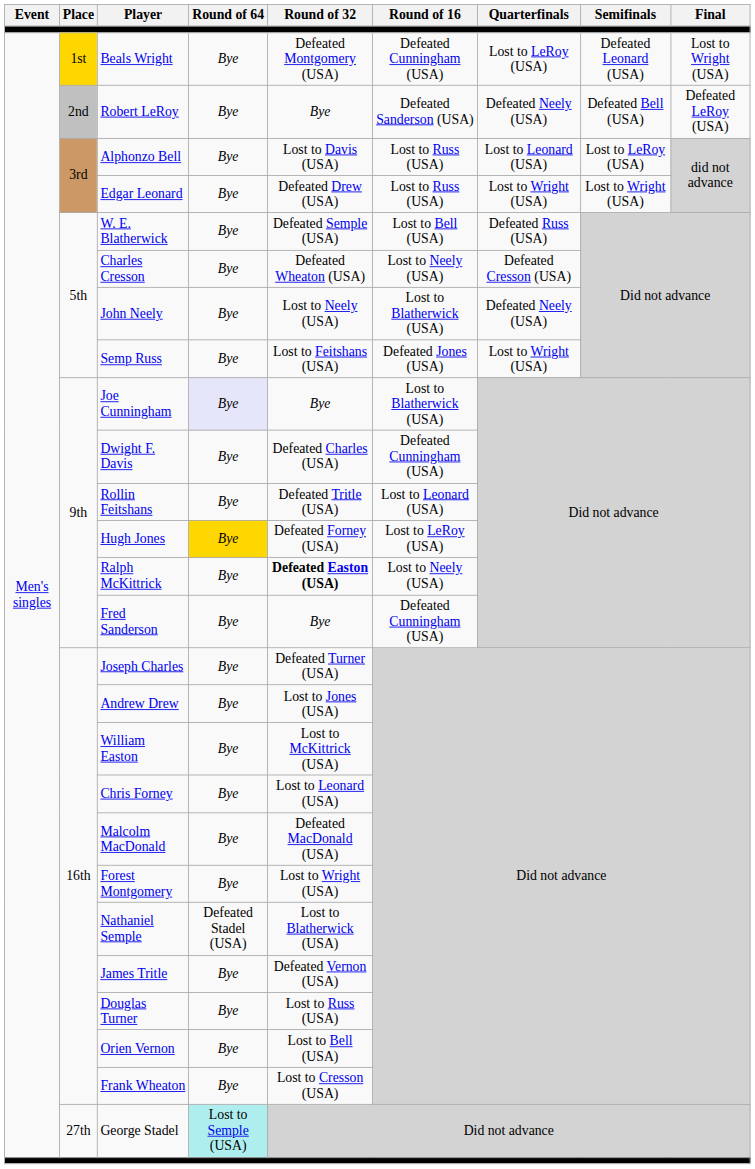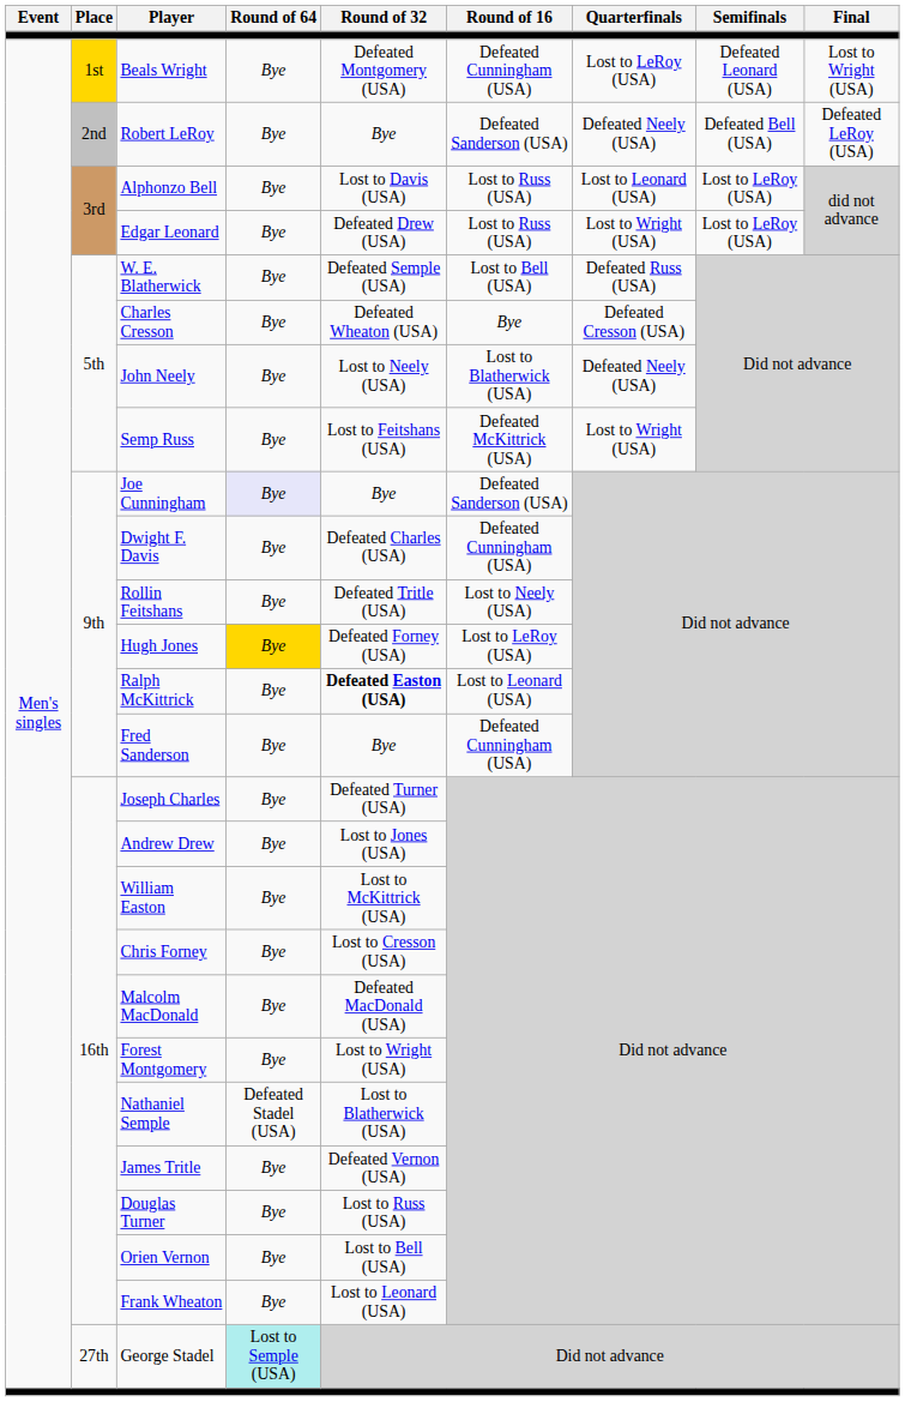 <table class=wikitable style="text-align:center">
 <tr>
 <th>Event</th>
 <th>Place</th>
 <th>Player</th>
 <th>Round of 64</th>
 <th>Round of 32</th>
 <th>Round of 16</th>
 <th>Quarterfinals</th>
 <th>Semifinals</th>
 <th>Final</th>
 </tr>
 <tr bgcolor=black>
 <td colspan=9></td>
 </tr>
 <tr>
 <td rowspan=26><a href='#'>Men's singles</a></td>
 <td bgcolor=gold>1st</td>
 <td align=left><a href='#'>Beals Wright</a></td>
 <td><em>Bye</em></td>
 <td>Defeated <a href='#'>Montgomery</a> (USA)</td>
 <td>Defeated <a href='#'>Cunningham</a> (USA)</td>
 <td>Lost to <a href='#'>LeRoy</a> (USA)</td>
 <td>Defeated <a href='#'>Leonard</a> (USA)</td>
 <td>Lost to <a href='#'>Wright</a> (USA)</td>
 </tr>
 <tr>
 <td bgcolor=silver>2nd</td>
 <td align=left><a href='#'>Robert LeRoy</a></td>
 <td><em>Bye</em></td>
 <td><em>Bye</em></td>
 <td>Defeated <a href='#'>Sanderson</a> (USA)</td>
 <td>Defeated <a href='#'>Neely</a> (USA)</td>
 <td>Defeated <a href='#'>Bell</a> (USA)</td>
 <td>Defeated <a href='#'>LeRoy</a> (USA)</td>
 </tr>
 <tr>
 <td rowspan=2 bgcolor=cc9966>3rd</td>
 <td align=left><a href='#'>Alphonzo Bell</a></td>
 <td><em>Bye</em></td>
 <td>Lost to <a href='#'>Davis</a> (USA)</td>
 <td>Lost to <a href='#'>Russ</a> (USA)</td>
 <td>Lost to <a href='#'>Leonard</a> (USA)</td>
 <td>Lost to <a href='#'>LeRoy</a> (USA)</td>
 <td bgcolor=lightgray rowspan=2>did not advance</td>
 </tr>
 <tr>
 <td align=left><a href='#'>Edgar Leonard</a></td>
 <td><em>Bye</em></td>
 <td>Defeated <a href='#'>Drew</a> (USA)</td>
 <td>Lost to <a href='#'>Russ</a> (USA)</td>
 <td>Lost to <a href='#'>Wright</a> (USA)</td>
-<td>Lost to <a href='#'>Wright</a> (USA)</td>
+<td>Lost to <a href='#'>LeRoy</a> (USA)</td>
 </tr>
 <tr>
 <td rowspan=4>5th</td>
 <td align=left><a href='#'>W. E. Blatherwick</a></td>
 <td><em>Bye</em></td>
 <td>Defeated <a href='#'>Semple</a> (USA)</td>
 <td>Lost to <a href='#'>Bell</a> (USA)</td>
 <td>Defeated <a href='#'>Russ</a> (USA)</td>
 <td rowspan=4 colspan=2 bgcolor=lightgray>Did not advance</td>
 </tr>
 <tr>
 <td align=left><a href='#'>Charles Cresson</a></td>
 <td><em>Bye</em></td>
 <td>Defeated <a href='#'>Wheaton</a> (USA)</td>
-<td>Lost to <a href='#'>Neely</a> (USA)</td>
+<td><em>Bye</em></td>
 <td>Defeated <a href='#'>Cresson</a> (USA)</td>
 </tr>
 <tr>
 <td align=left><a href='#'>John Neely</a></td>
 <td><em>Bye</em></td>
 <td>Lost to <a href='#'>Neely</a> (USA)</td>
 <td>Lost to <a href='#'>Blatherwick</a> (USA)</td>
 <td>Defeated <a href='#'>Neely</a> (USA)</td>
 </tr>
 <tr>
 <td align=left><a href='#'>Semp Russ</a></td>
 <td><em>Bye</em></td>
 <td>Lost to <a href='#'>Feitshans</a> (USA)</td>
-<td>Defeated <a href='#'>Jones</a> (USA)</td>
+<td>Defeated <a href='#'>McKittrick</a> (USA)</td>
 <td>Lost to <a href='#'>Wright</a> (USA)</td>
 </tr>
 <tr>
 <td rowspan=6>9th</td>
 <td align=left><a href='#'>Joe Cunningham</a></td>
 <td style="background: lavender;"><em>Bye</em></td>
 <td><em>Bye</em></td>
-<td>Lost to <a href='#'>Blatherwick</a> (USA)</td>
+<td>Defeated <a href='#'>Sanderson</a> (USA)</td>
 <td rowspan=6 colspan=3 bgcolor=lightgray>Did not advance</td>
 </tr>
 <tr>
 <td align=left><a href='#'>Dwight F. Davis</a></td>
 <td><em>Bye</em></td>
 <td>Defeated <a href='#'>Charles</a> (USA)</td>
 <td>Defeated <a href='#'>Cunningham</a> (USA)</td>
 </tr>
 <tr>
 <td align=left><a href='#'>Rollin Feitshans</a></td>
 <td><em>Bye</em></td>
 <td>Defeated <a href='#'>Tritle</a> (USA)</td>
-<td>Lost to <a href='#'>Leonard</a> (USA)</td>
+<td>Lost to <a href='#'>Neely</a> (USA)</td>
 </tr>
 <tr>
 <td align=left><a href='#'>Hugh Jones</a></td>
 <td style="background: gold;"><em>Bye</em></td>
 <td>Defeated <a href='#'>Forney</a> (USA)</td>
 <td>Lost to <a href='#'>LeRoy</a> (USA)</td>
 </tr>
 <tr>
 <td align=left><a href='#'>Ralph McKittrick</a></td>
 <td><em>Bye</em></td>
 <td><strong>Defeated <a href='#'>Easton</a> (USA)</strong></td>
-<td>Lost to <a href='#'>Neely</a> (USA)</td>
+<td>Lost to <a href='#'>Leonard</a> (USA)</td>
 </tr>
 <tr>
 <td align=left><a href='#'>Fred Sanderson</a></td>
 <td><em>Bye</em></td>
 <td><em>Bye</em></td>
 <td>Defeated <a href='#'>Cunningham</a> (USA)</td>
 </tr>
 <tr>
 <td rowspan=11>16th</td>
 <td align=left><a href='#'>Joseph Charles</a></td>
 <td><em>Bye</em></td>
 <td>Defeated <a href='#'>Turner</a> (USA)</td>
 <td rowspan=11 colspan=4 bgcolor=lightgray>Did not advance</td>
 </tr>
 <tr>
 <td align=left><a href='#'>Andrew Drew</a></td>
 <td><em>Bye</em></td>
 <td>Lost to <a href='#'>Jones</a> (USA)</td>
 </tr>
 <tr>
 <td align=left><a href='#'>William Easton</a></td>
 <td><em>Bye</em></td>
 <td>Lost to <a href='#'>McKittrick</a> (USA)</td>
 </tr>
 <tr>
 <td align=left><a href='#'>Chris Forney</a></td>
 <td><em>Bye</em></td>
-<td>Lost to <a href='#'>Leonard</a> (USA)</td>
+<td>Lost to <a href='#'>Cresson</a> (USA)</td>
 </tr>
 <tr>
 <td align=left><a href='#'>Malcolm MacDonald</a></td>
 <td><em>Bye</em></td>
 <td>Defeated <a href='#'>MacDonald</a> (USA)</td>
 </tr>
 <tr>
 <td align=left><a href='#'>Forest Montgomery</a></td>
 <td><em>Bye</em></td>
 <td>Lost to <a href='#'>Wright</a> (USA)</td>
 </tr>
 <tr>
 <td align=left><a href='#'>Nathaniel Semple</a></td>
 <td>Defeated Stadel (USA)</td>
 <td>Lost to <a href='#'>Blatherwick</a> (USA)</td>
 </tr>
 <tr>
 <td align=left><a href='#'>James Tritle</a></td>
 <td><em>Bye</em></td>
 <td>Defeated <a href='#'>Vernon</a> (USA)</td>
 </tr>
 <tr>
 <td align=left><a href='#'>Douglas Turner</a></td>
 <td><em>Bye</em></td>
 <td>Lost to <a href='#'>Russ</a> (USA)</td>
 </tr>
 <tr>
 <td align=left><a href='#'>Orien Vernon</a></td>
 <td><em>Bye</em></td>
 <td>Lost to <a href='#'>Bell</a> (USA)</td>
 </tr>
 <tr>
 <td align=left><a href='#'>Frank Wheaton</a></td>
 <td><em>Bye</em></td>
-<td>Lost to <a href='#'>Cresson</a> (USA)</td>
+<td>Lost to <a href='#'>Leonard</a> (USA)</td>
 </tr>
 <tr>
 <td>27th</td>
 <td align=left>George Stadel</td>
 <td style="background: paleturquoise;">Lost to <a href='#'>Semple</a> (USA)</td>
 <td colspan=5 bgcolor=lightgray>Did not advance</td>
 </tr>
 <tr bgcolor=black>
 <td colspan=9></td>
 </tr>
 </table>
